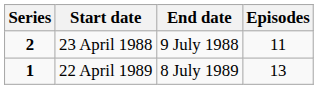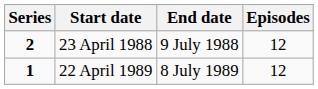 <table class="wikitable" style="text-align:center;">
 <tr>
 <th>Series</th>
 <th>Start date</th>
 <th>End date</th>
 <th>Episodes</th>
 </tr>
 <tr>
 <td><strong>2</strong></td>
 <td>23 April 1988</td>
 <td>9 July 1988</td>
-<td>11</td>
+<td>12</td>
 </tr>
 <tr>
 <td><strong>1</strong></td>
 <td>22 April 1989</td>
 <td>8 July 1989</td>
-<td>13</td>
+<td>12</td>
 </tr>
 </table>
